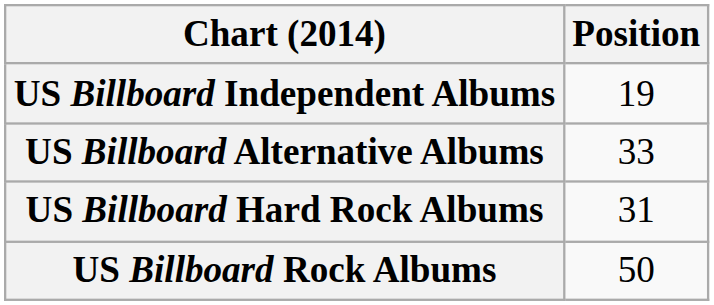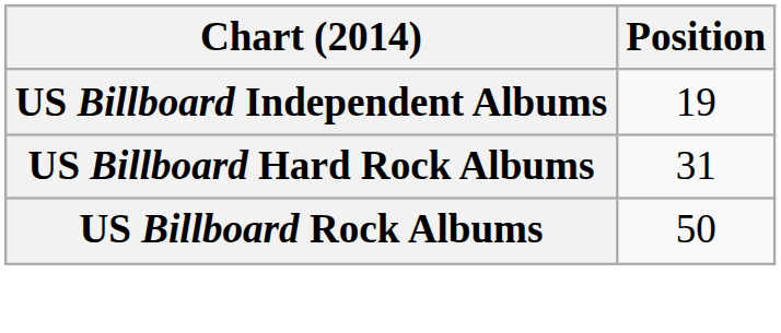 <table class="wikitable plainrowheaders sortable" style="text-align:center">
 <tr>
 <th scope="col">Chart (2014)</th>
 <th scope="col">Position</th>
 </tr>
 <tr>
 <th scope="row">US <em>Billboard</em> Independent Albums</th>
 <td>19</td>
 </tr>
 <tr>
-<th scope="row">US <em>Billboard</em> Alternative Albums </th>
-<td>33</td>
-</tr>
-<tr>
 <th scope="row">US <em>Billboard</em> Hard Rock Albums</th>
 <td>31</td>
 </tr>
 <tr>
 <th scope="row">US <em>Billboard</em> Rock Albums</th>
 <td>50</td>
 </tr>
 </table>
